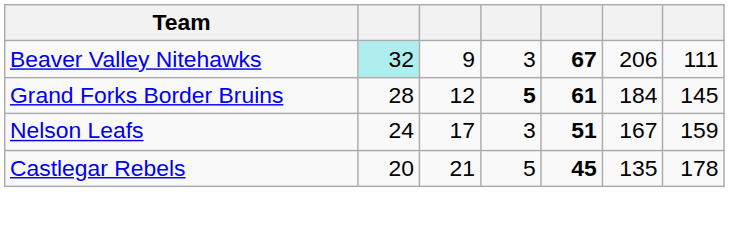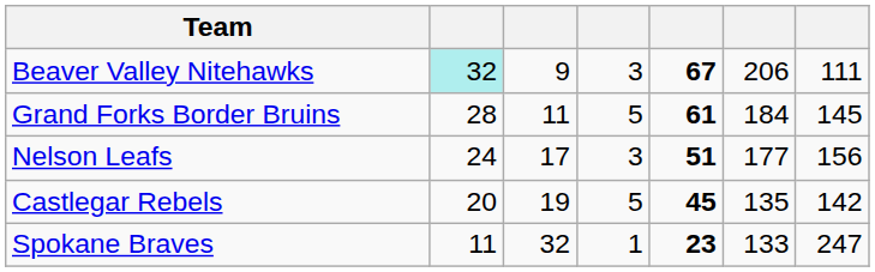 <table class="wikitable sortable"; style="text-align: right">
 <tr>
 <th style=width:15em>Team</th>
 <th style=width:2.2em></th>
 <th style=width:2.2em></th>
 <th style=width:2.2em></th>
 <th style=width:2.2em></th>
 <th style=width:2.2em></th>
 <th style=width:2.2em></th>
 </tr>
 <tr>
 <td align=left><a href='#'>Beaver Valley Nitehawks</a></td>
 <td style="background: paleturquoise;">32</td>
 <td>9</td>
 <td>3</td>
 <td><strong>67</strong></td>
 <td>206</td>
 <td>111</td>
 </tr>
 <tr>
 <td align=left><a href='#'>Grand Forks Border Bruins</a></td>
 <td>28</td>
-<td>12</td>
-<td><strong>5</strong></td>
+<td>11</td>
+<td>5</td>
 <td><strong>61</strong></td>
 <td>184</td>
 <td>145</td>
 </tr>
 <tr>
 <td align=left><a href='#'>Nelson Leafs</a></td>
 <td>24</td>
 <td>17</td>
 <td>3</td>
 <td><strong>51</strong></td>
-<td>167</td>
-<td>159</td>
+<td>177</td>
+<td>156</td>
 </tr>
 <tr>
 <td align=left><a href='#'>Castlegar Rebels</a></td>
 <td>20</td>
-<td>21</td>
+<td>19</td>
 <td>5</td>
 <td><strong>45</strong></td>
 <td>135</td>
-<td>178</td>
+<td>142</td>
+</tr>
+<tr>
+<td align=left><a href='#'>Spokane Braves</a></td>
+<td>11</td>
+<td>32</td>
+<td>1</td>
+<td><strong>23</strong></td>
+<td>133</td>
+<td>247</td>
 </tr>
 </table>
